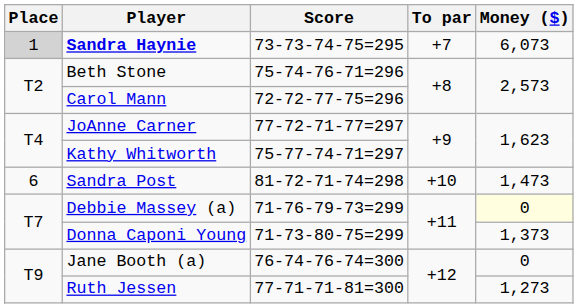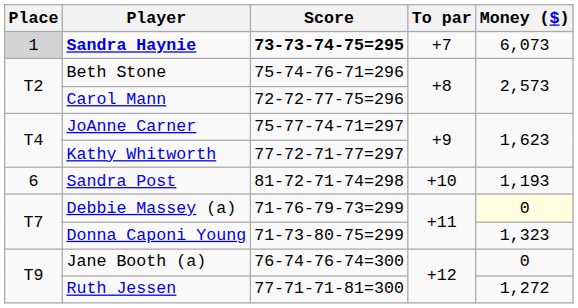 <table class="wikitable">
 <tr>
 <th>Place</th>
 <th>Player</th>
 <th>Score</th>
 <th>To par</th>
 <th>Money (<a href='#'>$</a>)</th>
 </tr>
 <tr>
 <td align=center style="background: lightgrey;">1</td>
 <td> <strong><a href='#'>Sandra Haynie</a></strong></td>
-<td>73-73-74-75=295</td>
+<td><strong>73-73-74-75=295</strong></td>
 <td align=center>+7</td>
 <td align=center>6,073</td>
 </tr>
 <tr>
 <td align=center rowspan=2>T2</td>
 <td> Beth Stone</td>
 <td>75-74-76-71=296</td>
 <td align=center rowspan=2>+8</td>
 <td align=center rowspan=2>2,573</td>
 </tr>
 <tr>
 <td> <a href='#'>Carol Mann</a></td>
 <td>72-72-77-75=296</td>
 </tr>
 <tr>
 <td align=center rowspan=2>T4</td>
 <td> <a href='#'>JoAnne Carner</a></td>
-<td>77-72-71-77=297</td>
+<td>75-77-74-71=297</td>
 <td align=center rowspan=2>+9</td>
 <td align=center rowspan=2>1,623</td>
 </tr>
 <tr>
 <td> <a href='#'>Kathy Whitworth</a></td>
-<td>75-77-74-71=297</td>
+<td>77-72-71-77=297</td>
 </tr>
 <tr>
 <td align=center>6</td>
 <td> <a href='#'>Sandra Post</a></td>
 <td>81-72-71-74=298</td>
 <td align=center>+10</td>
-<td align=center>1,473</td>
+<td align=center>1,193</td>
 </tr>
 <tr>
 <td align=center rowspan=2>T7</td>
 <td> <a href='#'>Debbie Massey</a> (a)</td>
 <td>71-76-79-73=299</td>
 <td align=center rowspan=2>+11</td>
 <td align=center style="background: lightyellow;">0</td>
 </tr>
 <tr>
 <td> <a href='#'>Donna Caponi Young</a></td>
 <td>71-73-80-75=299</td>
-<td align=center>1,373</td>
+<td align=center>1,323</td>
 </tr>
 <tr>
 <td align=center rowspan=2>T9</td>
 <td> Jane Booth (a)</td>
 <td>76-74-76-74=300</td>
 <td align=center rowspan=2>+12</td>
 <td align=center>0</td>
 </tr>
 <tr>
 <td> <a href='#'>Ruth Jessen</a></td>
 <td>77-71-71-81=300</td>
-<td align=center>1,273</td>
+<td align=center>1,272</td>
 </tr>
 </table>
